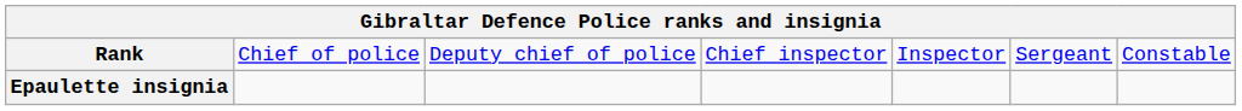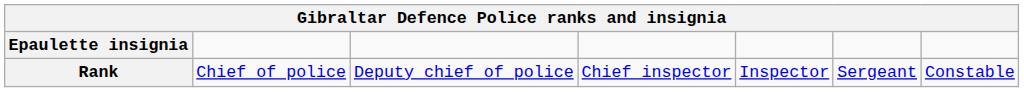 <table class="wikitable" style="text-align: center;">
 <tr>
 <th colspan=7>Gibraltar Defence Police ranks and insignia</th>
+</tr>
+<tr>
+<th>Epaulette insignia</th>
+<td></td>
+<td></td>
+<td></td>
+<td></td>
+<td></td>
+<td></td>
 </tr>
 <tr>
 <th>Rank</th>
 <td><a href='#'>Chief of police</a></td>
 <td><a href='#'>Deputy chief of police</a></td>
 <td><a href='#'>Chief inspector</a></td>
 <td><a href='#'>Inspector</a></td>
 <td><a href='#'>Sergeant</a></td>
 <td><a href='#'>Constable</a></td>
 </tr>
-<tr>
-<th>Epaulette insignia</th>
-<td></td>
-<td></td>
-<td></td>
-<td></td>
-<td></td>
-<td></td>
-</tr>
 </table>
